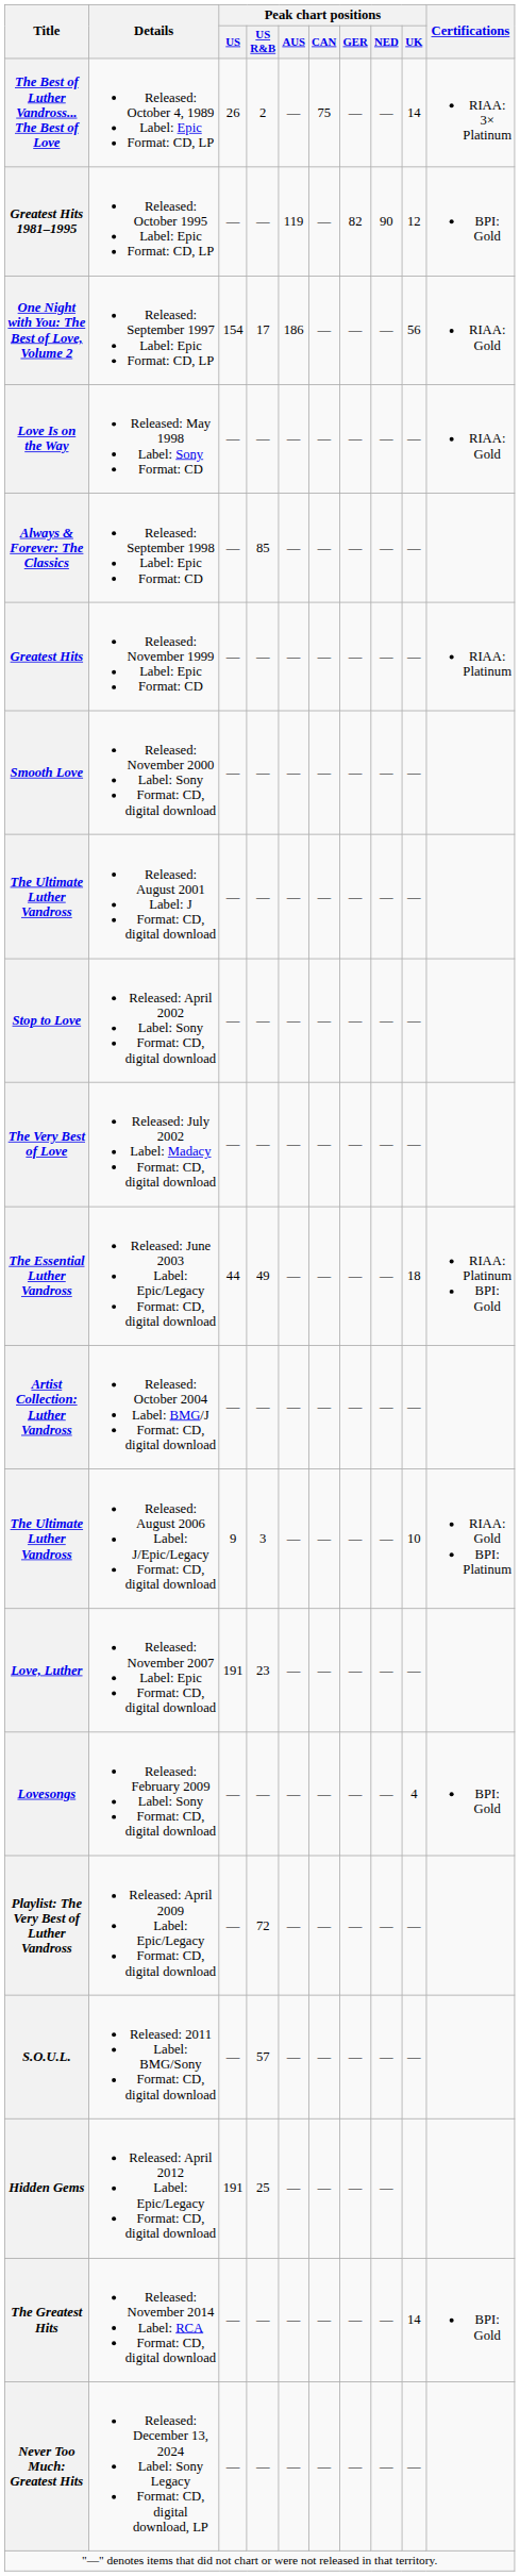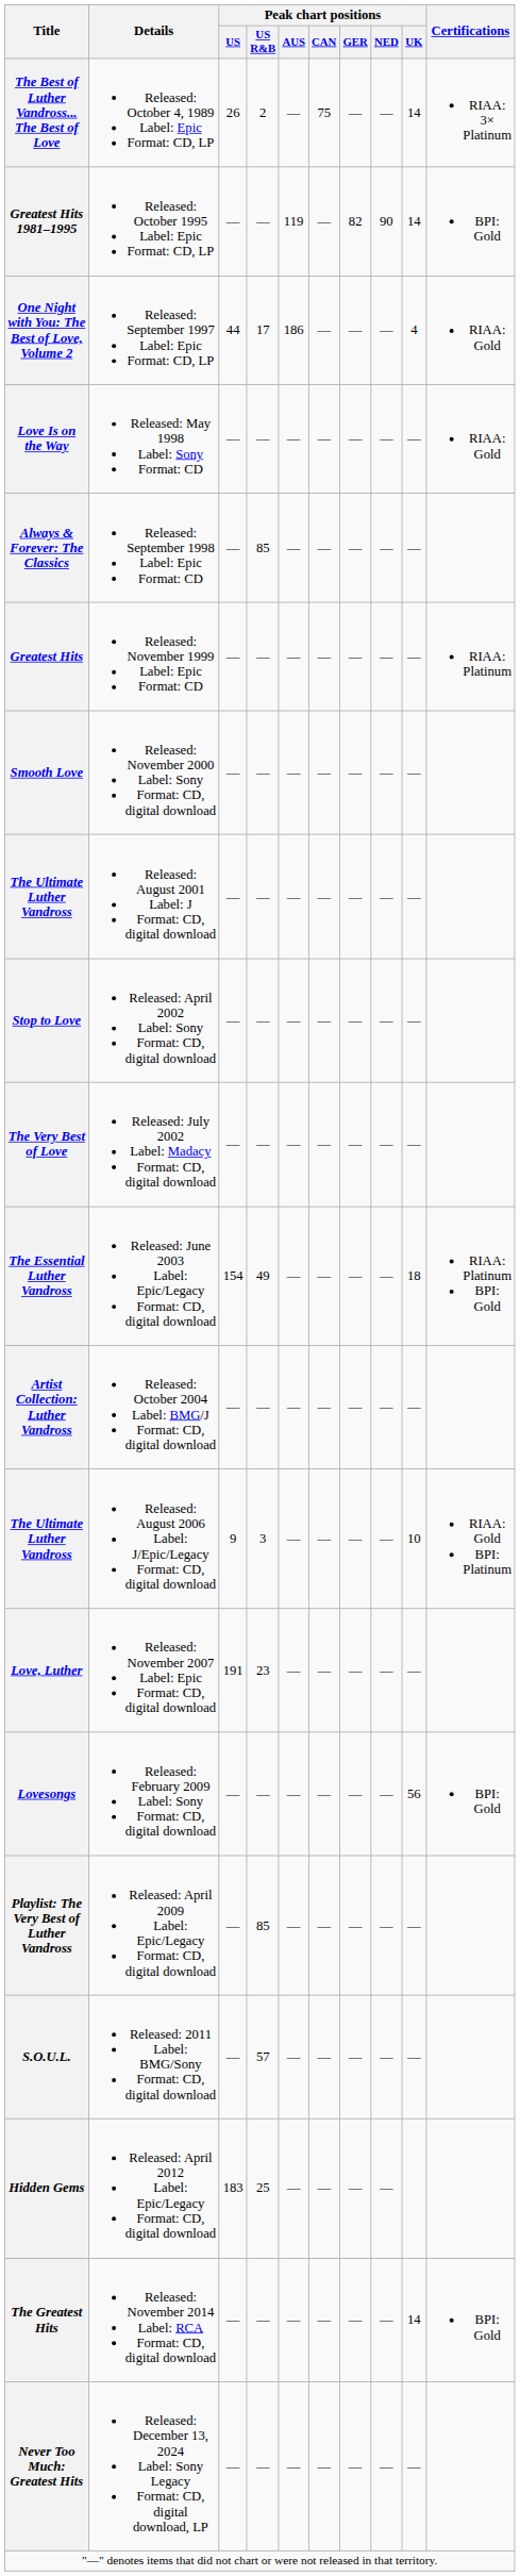 <table class="wikitable plainrowheaders" style="text-align:center;">
 <tr>
 <th scope="col" rowspan="2" style="width:15em;">Title</th>
 <th scope="col" rowspan="2" style="width:17em;">Details</th>
 <th scope="col" colspan="7">Peak chart positions</th>
 <th scope="col" rowspan="2"><a href='#'>Certifications</a></th>
 </tr>
 <tr>
 <th scope="col" style="width:3em;font-size:85%;"><a href='#'>US</a><br></th>
 <th scope="col" style="width:3em;font-size:85%;"><a href='#'>US<br>R&B</a><br></th>
 <th scope="col" style="width:3em;font-size:85%;"><a href='#'>AUS</a><br></th>
 <th scope="col" style="width:3em;font-size:85%;"><a href='#'>CAN</a><br></th>
 <th scope="col" style="width:3em;font-size:85%;"><a href='#'>GER</a><br></th>
 <th scope="col" style="width:3em;font-size:85%;"><a href='#'>NED</a><br></th>
 <th scope="col" style="width:3em;font-size:85%;"><a href='#'>UK</a><br></th>
 </tr>
 <tr>
 <th scope="row"><em><a href='#'>The Best of Luther Vandross... The Best of Love</a></em></th>
 <td><br><ul><li>Released: October 4, 1989</li><li>Label: <a href='#'>Epic</a></li><li>Format: CD, LP</li></ul></td>
 <td>26</td>
 <td>2</td>
 <td>—</td>
 <td>75</td>
 <td>—</td>
 <td>—</td>
 <td>14</td>
 <td><br><ul><li>RIAA: 3× Platinum</li></ul></td>
 </tr>
 <tr>
 <th scope="row"><em>Greatest Hits 1981–1995</em></th>
 <td><br><ul><li>Released: October 1995</li><li>Label: Epic</li><li>Format: CD, LP</li></ul></td>
 <td>—</td>
 <td>—</td>
 <td>119</td>
 <td>—</td>
 <td>82</td>
 <td>90</td>
-<td>12</td>
+<td>14</td>
 <td><br><ul><li>BPI: Gold</li></ul></td>
 </tr>
 <tr>
 <th scope="row"><em><a href='#'>One Night with You: The Best of Love, Volume 2</a></em></th>
 <td><br><ul><li>Released: September 1997</li><li>Label: Epic</li><li>Format: CD, LP</li></ul></td>
-<td>154</td>
+<td>44</td>
 <td>17</td>
 <td>186</td>
 <td>—</td>
 <td>—</td>
 <td>—</td>
-<td>56</td>
+<td>4</td>
 <td><br><ul><li>RIAA: Gold</li></ul></td>
 </tr>
 <tr>
 <th scope="row"><em><a href='#'>Love Is on the Way</a></em></th>
 <td><br><ul><li>Released: May 1998</li><li>Label: <a href='#'>Sony</a></li><li>Format: CD</li></ul></td>
 <td>—</td>
 <td>—</td>
 <td>—</td>
 <td>—</td>
 <td>—</td>
 <td>—</td>
 <td>—</td>
 <td><br><ul><li>RIAA: Gold</li></ul></td>
 </tr>
 <tr>
 <th scope="row"><em><a href='#'>Always & Forever: The Classics</a></em></th>
 <td><br><ul><li>Released: September 1998</li><li>Label: Epic</li><li>Format: CD</li></ul></td>
 <td>—</td>
 <td>85</td>
 <td>—</td>
 <td>—</td>
 <td>—</td>
 <td>—</td>
 <td>—</td>
 <td></td>
 </tr>
 <tr>
 <th scope="row"><em><a href='#'>Greatest Hits</a></em></th>
 <td><br><ul><li>Released: November 1999</li><li>Label: Epic</li><li>Format: CD</li></ul></td>
 <td>—</td>
 <td>—</td>
 <td>—</td>
 <td>—</td>
 <td>—</td>
 <td>—</td>
 <td>—</td>
 <td><br><ul><li>RIAA: Platinum</li></ul></td>
 </tr>
 <tr>
 <th scope="row"><em><a href='#'>Smooth Love</a></em></th>
 <td><br><ul><li>Released: November 2000</li><li>Label: Sony</li><li>Format: CD, digital download</li></ul></td>
 <td>—</td>
 <td>—</td>
 <td>—</td>
 <td>—</td>
 <td>—</td>
 <td>—</td>
 <td>—</td>
 <td></td>
 </tr>
 <tr>
 <th scope="row"><em><a href='#'>The Ultimate Luther Vandross</a></em></th>
 <td><br><ul><li>Released: August 2001</li><li>Label: J</li><li>Format: CD, digital download</li></ul></td>
 <td>—</td>
 <td>—</td>
 <td>—</td>
 <td>—</td>
 <td>—</td>
 <td>—</td>
 <td>—</td>
 <td></td>
 </tr>
 <tr>
 <th scope="row"><em><a href='#'>Stop to Love</a></em></th>
 <td><br><ul><li>Released: April 2002</li><li>Label: Sony</li><li>Format: CD, digital download</li></ul></td>
 <td>—</td>
 <td>—</td>
 <td>—</td>
 <td>—</td>
 <td>—</td>
 <td>—</td>
 <td>—</td>
 <td></td>
 </tr>
 <tr>
 <th scope="row"><em><a href='#'>The Very Best of Love</a></em></th>
 <td><br><ul><li>Released: July 2002</li><li>Label: <a href='#'>Madacy</a></li><li>Format: CD, digital download</li></ul></td>
 <td>—</td>
 <td>—</td>
 <td>—</td>
 <td>—</td>
 <td>—</td>
 <td>—</td>
 <td>—</td>
 <td></td>
 </tr>
 <tr>
 <th scope="row"><em><a href='#'>The Essential Luther Vandross</a></em></th>
 <td><br><ul><li>Released: June 2003</li><li>Label: Epic/Legacy</li><li>Format: CD, digital download</li></ul></td>
-<td>44</td>
+<td>154</td>
 <td>49</td>
 <td>—</td>
 <td>—</td>
 <td>—</td>
 <td>—</td>
 <td>18</td>
 <td><br><ul><li>RIAA: Platinum</li><li>BPI: Gold</li></ul></td>
 </tr>
 <tr>
 <th scope="row"><em><a href='#'>Artist Collection: Luther Vandross</a></em></th>
 <td><br><ul><li>Released: October 2004</li><li>Label: <a href='#'>BMG</a>/J</li><li>Format: CD, digital download</li></ul></td>
 <td>—</td>
 <td>—</td>
 <td>—</td>
 <td>—</td>
 <td>—</td>
 <td>—</td>
 <td>—</td>
 <td></td>
 </tr>
 <tr>
 <th scope="row"><em><a href='#'>The Ultimate Luther Vandross</a></em></th>
 <td><br><ul><li>Released: August 2006</li><li>Label: J/Epic/Legacy</li><li>Format: CD, digital download</li></ul></td>
 <td>9</td>
 <td>3</td>
 <td>—</td>
 <td>—</td>
 <td>—</td>
 <td>—</td>
 <td>10</td>
 <td><br><ul><li>RIAA: Gold</li><li>BPI: Platinum</li></ul></td>
 </tr>
 <tr>
 <th scope="row"><em><a href='#'>Love, Luther</a></em></th>
 <td><br><ul><li>Released: November 2007</li><li>Label: Epic</li><li>Format: CD, digital download</li></ul></td>
 <td>191</td>
 <td>23</td>
 <td>—</td>
 <td>—</td>
 <td>—</td>
 <td>—</td>
 <td>—</td>
 <td></td>
 </tr>
 <tr>
 <th scope="row"><em><a href='#'>Lovesongs</a></em></th>
 <td><br><ul><li>Released: February 2009</li><li>Label: Sony</li><li>Format: CD, digital download</li></ul></td>
 <td>—</td>
 <td>—</td>
 <td>—</td>
 <td>—</td>
 <td>—</td>
 <td>—</td>
-<td>4</td>
+<td>56</td>
 <td><br><ul><li>BPI: Gold</li></ul></td>
 </tr>
 <tr>
 <th scope="row"><em>Playlist: The Very Best of Luther Vandross</em></th>
 <td><br><ul><li>Released: April 2009</li><li>Label: Epic/Legacy</li><li>Format: CD, digital download</li></ul></td>
 <td>—</td>
-<td>72</td>
+<td>85</td>
 <td>—</td>
 <td>—</td>
 <td>—</td>
 <td>—</td>
 <td>—</td>
 <td></td>
 </tr>
 <tr>
 <th scope="row"><em>S.O.U.L.</em></th>
 <td><br><ul><li>Released: 2011</li><li>Label: BMG/Sony</li><li>Format: CD, digital download</li></ul></td>
 <td>—</td>
 <td>57</td>
 <td>—</td>
 <td>—</td>
 <td>—</td>
 <td>—</td>
 <td>—</td>
 <td></td>
 </tr>
 <tr>
 <th scope="row"><em>Hidden Gems</em></th>
 <td><br><ul><li>Released: April 2012</li><li>Label: Epic/Legacy</li><li>Format: CD, digital download</li></ul></td>
-<td>191</td>
+<td>183</td>
 <td>25</td>
 <td>—</td>
 <td>—</td>
 <td>—</td>
 <td>—</td>
 <td></td>
 </tr>
 <tr>
 <th scope="row"><em>The Greatest Hits</em></th>
 <td><br><ul><li>Released: November 2014</li><li>Label: <a href='#'>RCA</a></li><li>Format: CD, digital download</li></ul></td>
 <td>—</td>
 <td>—</td>
 <td>—</td>
 <td>—</td>
 <td>—</td>
 <td>—</td>
 <td>14</td>
 <td><br><ul><li>BPI: Gold</li></ul></td>
 </tr>
 <tr>
 <th scope="row"><em>Never Too Much: Greatest Hits</em></th>
 <td><br><ul><li>Released: December 13, 2024</li><li>Label: Sony Legacy</li><li>Format: CD, digital download, LP</li></ul></td>
 <td>—</td>
 <td>—</td>
 <td>—</td>
 <td>—</td>
 <td>—</td>
 <td>—</td>
 <td>—</td>
 <td></td>
 </tr>
 <tr>
 <td align="center" colspan="15" style="font-size:90%">"—" denotes items that did not chart or were not released in that territory.</td>
 </tr>
 </table>
